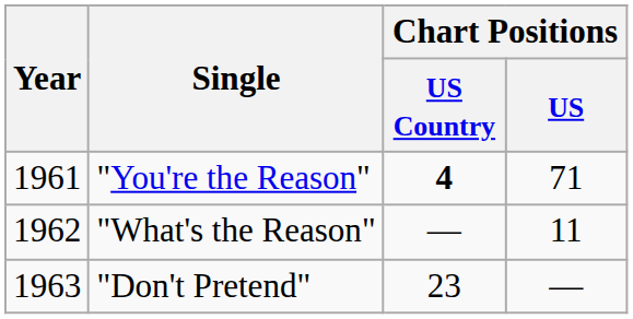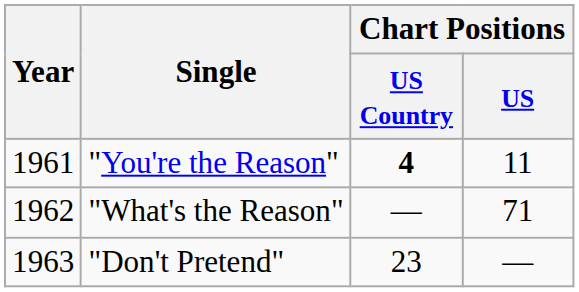 <table class="wikitable">
 <tr>
 <th rowspan="2">Year</th>
 <th rowspan="2">Single</th>
 <th colspan="2">Chart Positions</th>
 </tr>
 <tr>
 <th style="width:50px;"><small><a href='#'>US Country</a></small></th>
 <th style="width:50px;"><small><a href='#'>US</a></small></th>
 </tr>
 <tr>
 <td>1961</td>
 <td>"<a href='#'>You're the Reason</a>"</td>
 <td style="text-align:center;"><strong>4</strong></td>
-<td style="text-align:center;">71</td>
+<td style="text-align:center;">11</td>
 </tr>
 <tr>
 <td>1962</td>
 <td>"What's the Reason"</td>
 <td style="text-align:center;">—</td>
-<td style="text-align:center;">11</td>
+<td style="text-align:center;">71</td>
 </tr>
 <tr>
 <td>1963</td>
 <td>"Don't Pretend"</td>
 <td style="text-align:center;">23</td>
 <td style="text-align:center;">—</td>
 </tr>
 </table>
